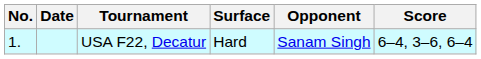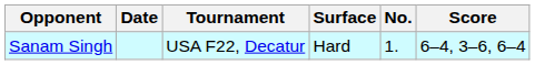 <table class="sortable wikitable">
 <tr>
-<th>No.</th>
+<th>Opponent</th>
 <th>Date</th>
 <th>Tournament</th>
 <th>Surface</th>
-<th>Opponent</th>
+<th>No.</th>
 <th class="unsortable">Score</th>
 </tr>
 <tr style="background:#cffcff;">
-<td>1.</td>
+<td> <a href='#'>Sanam Singh</a></td>
 <td></td>
 <td>USA F22, <a href='#'>Decatur</a></td>
 <td>Hard</td>
-<td> <a href='#'>Sanam Singh</a></td>
+<td>1.</td>
 <td>6–4, 3–6, 6–4</td>
 </tr>
 </table>
